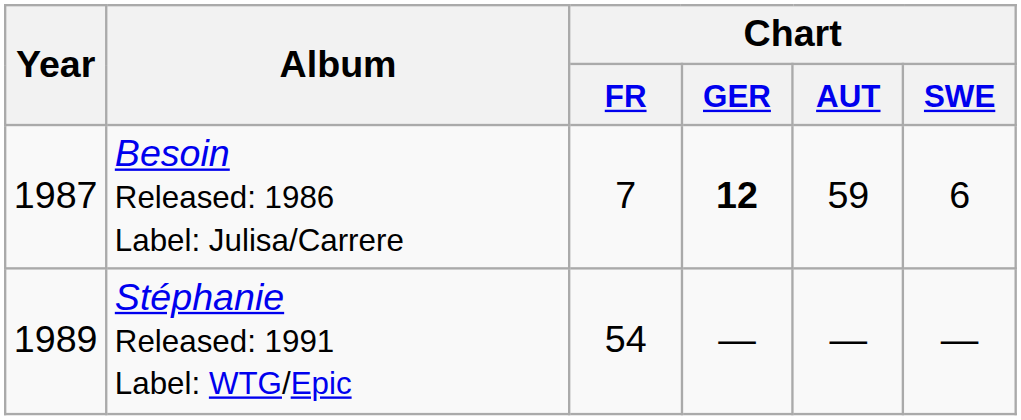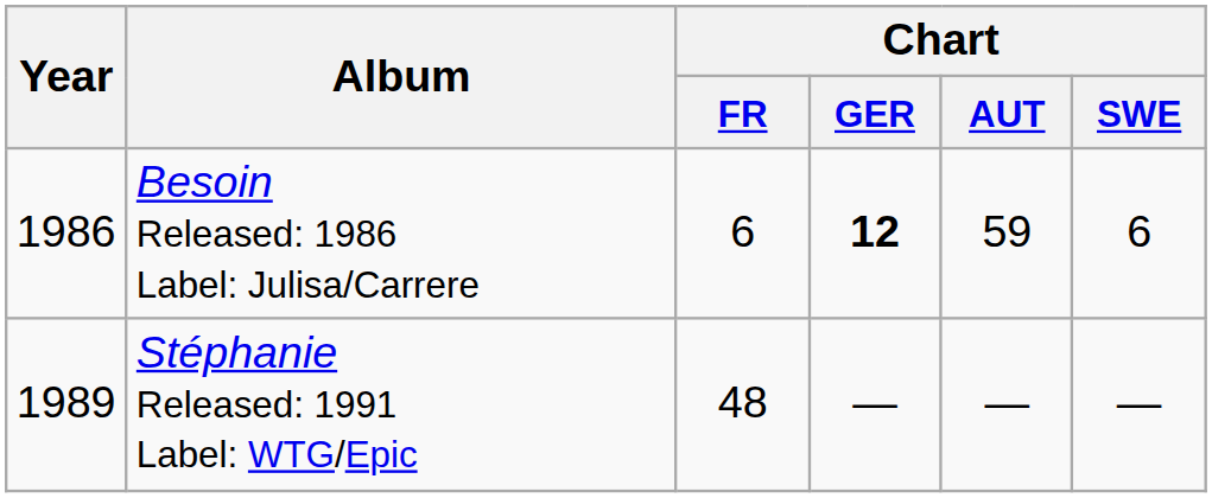 <table class="wikitable">
 <tr>
 <th style="text-align:center;" rowspan="2">Year</th>
 <th rowspan="2" style="text-align:center; width:190px;">Album</th>
 <th style="text-align:center;" colspan="4">Chart</th>
 </tr>
 <tr>
 <th width="40"><small><a href='#'>FR</a></small></th>
 <th width="40"><small><a href='#'>GER</a></small></th>
 <th width="40"><small><a href='#'>AUT</a></small></th>
 <th width="40"><small><a href='#'>SWE</a></small></th>
 </tr>
 <tr>
-<td style="text-align:center;">1987</td>
+<td style="text-align:center;">1986</td>
 <td><em><a href='#'>Besoin</a></em> <br><small>Released: 1986 <br> Label: Julisa/Carrere</small></td>
-<td style="text-align:center;">7</td>
+<td style="text-align:center;">6</td>
 <td style="text-align:center;"><strong>12</strong></td>
 <td style="text-align:center;">59</td>
 <td style="text-align:center;">6</td>
 </tr>
 <tr>
 <td style="text-align:center;">1989</td>
 <td><em><a href='#'>Stéphanie</a></em> <br><small>Released: 1991 <br>Label: <a href='#'>WTG</a>/<a href='#'>Epic</a></small></td>
-<td style="text-align:center;">54</td>
+<td style="text-align:center;">48</td>
 <td style="text-align:center;">—</td>
 <td style="text-align:center;">—</td>
 <td style="text-align:center;">—</td>
 </tr>
 </table>
